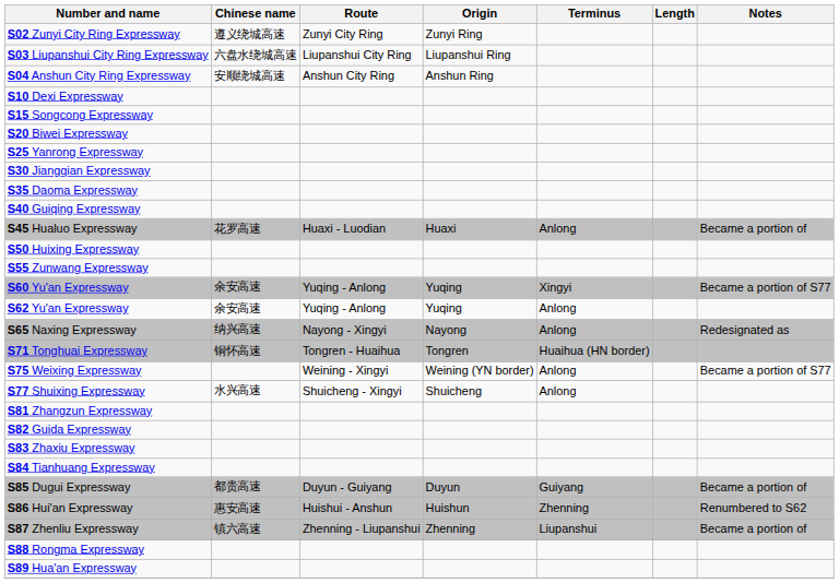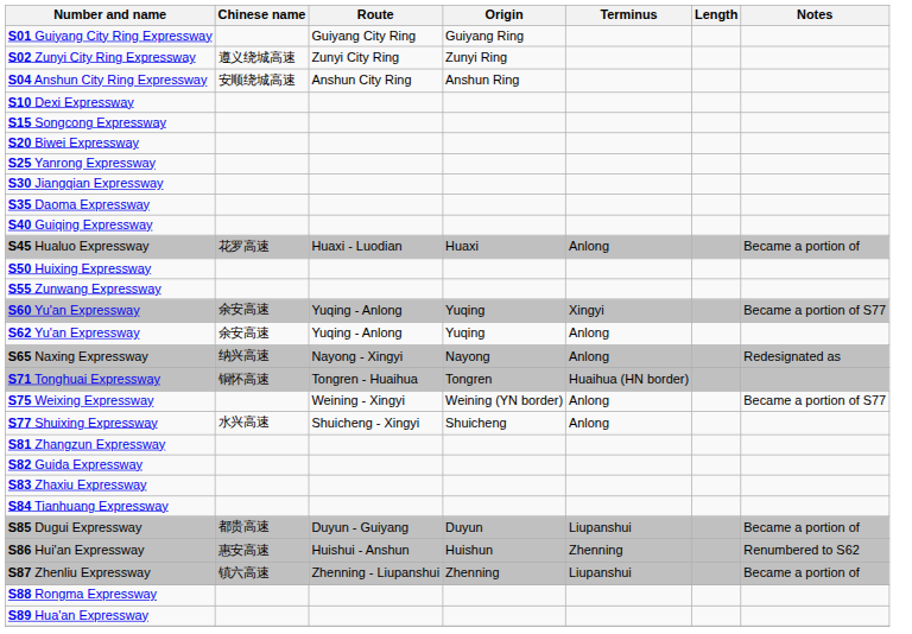 <table class="wikitable collapsible">
 <tr>
 <th>Number and name</th>
 <th>Chinese name</th>
 <th>Route</th>
 <th>Origin</th>
 <th>Terminus</th>
 <th>Length</th>
 <th>Notes</th>
 </tr>
 <tr>
-<td><a href='#'><strong>S02</strong> Zunyi City Ring Expressway</a></td>
-<td>遵义绕城高速</td>
-<td>Zunyi City Ring</td>
-<td>Zunyi Ring</td>
+<td><a href='#'><strong>S01</strong> Guiyang City Ring Expressway</a></td>
+<td></td>
+<td>Guiyang City Ring</td>
+<td>Guiyang Ring</td>
 <td></td>
 <td></td>
 <td></td>
 </tr>
 <tr>
-<td><a href='#'><strong>S03</strong> Liupanshui City Ring Expressway</a></td>
-<td>六盘水绕城高速</td>
-<td>Liupanshui City Ring</td>
-<td>Liupanshui Ring</td>
+<td><a href='#'><strong>S02</strong> Zunyi City Ring Expressway</a></td>
+<td>遵义绕城高速</td>
+<td>Zunyi City Ring</td>
+<td>Zunyi Ring</td>
 <td></td>
 <td></td>
 <td></td>
 </tr>
 <tr>
 <td><a href='#'><strong>S04</strong> Anshun City Ring Expressway</a></td>
 <td>安顺绕城高速</td>
 <td>Anshun City Ring</td>
 <td>Anshun Ring</td>
 <td></td>
 <td></td>
 <td></td>
 </tr>
 <tr>
 <td><a href='#'><strong>S10</strong> Dexi Expressway</a></td>
 <td></td>
 <td></td>
 <td></td>
 <td></td>
 <td></td>
 <td></td>
 </tr>
 <tr>
 <td><a href='#'><strong>S15</strong> Songcong Expressway</a></td>
 <td></td>
 <td></td>
 <td></td>
 <td></td>
 <td></td>
 <td></td>
 </tr>
 <tr>
 <td><a href='#'><strong>S20</strong> Biwei Expressway</a></td>
 <td></td>
 <td></td>
 <td></td>
 <td></td>
 <td></td>
 <td></td>
 </tr>
 <tr>
 <td><a href='#'><strong>S25</strong> Yanrong Expressway</a></td>
 <td></td>
 <td></td>
 <td></td>
 <td></td>
 <td></td>
 <td></td>
 </tr>
 <tr>
 <td><a href='#'><strong>S30</strong> Jiangqian Expressway</a></td>
 <td></td>
 <td></td>
 <td></td>
 <td></td>
 <td></td>
 <td></td>
 </tr>
 <tr>
 <td><a href='#'><strong>S35</strong> Daoma Expressway</a></td>
 <td></td>
 <td></td>
 <td></td>
 <td></td>
 <td></td>
 <td></td>
 </tr>
 <tr>
 <td><a href='#'><strong>S40</strong> Guiqing Expressway</a></td>
 <td></td>
 <td></td>
 <td></td>
 <td></td>
 <td></td>
 <td></td>
 </tr>
 <tr style="background:Silver; color:black;">
 <td><strong>S45</strong> Hualuo Expressway</td>
 <td>花罗高速</td>
 <td>Huaxi - Luodian</td>
 <td>Huaxi</td>
 <td>Anlong</td>
 <td></td>
 <td>Became a portion of </td>
 </tr>
 <tr>
 <td><a href='#'><strong>S50</strong> Huixing Expressway</a></td>
 <td></td>
 <td></td>
 <td></td>
 <td></td>
 <td></td>
 <td></td>
 </tr>
 <tr>
 <td><a href='#'><strong>S55</strong> Zunwang Expressway</a></td>
 <td></td>
 <td></td>
 <td></td>
 <td></td>
 <td></td>
 <td></td>
 </tr>
 <tr style="background:Silver; color:black;">
 <td><a href='#'><strong>S60</strong> Yu'an Expressway</a></td>
 <td>余安高速</td>
 <td>Yuqing - Anlong</td>
 <td>Yuqing</td>
 <td>Xingyi</td>
 <td></td>
 <td>Became a portion of S77</td>
 </tr>
 <tr>
 <td><a href='#'><strong>S62</strong> Yu'an Expressway</a></td>
 <td>余安高速</td>
 <td>Yuqing - Anlong</td>
 <td>Yuqing</td>
 <td>Anlong</td>
 <td></td>
 <td></td>
 </tr>
 <tr style="background:Silver; color:black;">
 <td><strong>S65</strong> Naxing Expressway</td>
 <td>纳兴高速</td>
 <td>Nayong - Xingyi</td>
 <td>Nayong</td>
 <td>Anlong</td>
 <td></td>
 <td>Redesignated as </td>
 </tr>
 <tr style="background:Silver; color:black;">
 <td><a href='#'><strong>S71</strong> Tonghuai Expressway</a></td>
 <td>铜怀高速</td>
 <td>Tongren - Huaihua</td>
 <td>Tongren</td>
 <td>Huaihua (HN border)</td>
 <td></td>
 <td></td>
 </tr>
 <tr>
 <td><a href='#'><strong>S75</strong> Weixing Expressway</a></td>
 <td></td>
 <td>Weining - Xingyi</td>
 <td>Weining (YN border)</td>
 <td>Anlong</td>
 <td></td>
 <td>Became a portion of S77</td>
 </tr>
 <tr>
 <td><a href='#'><strong>S77</strong> Shuixing Expressway</a></td>
 <td>水兴高速</td>
 <td>Shuicheng - Xingyi</td>
 <td>Shuicheng</td>
 <td>Anlong</td>
 <td></td>
 <td></td>
 </tr>
 <tr>
 <td><a href='#'><strong>S81</strong> Zhangzun Expressway</a></td>
 <td></td>
 <td></td>
 <td></td>
 <td></td>
 <td></td>
 <td></td>
 </tr>
 <tr>
 <td><a href='#'><strong>S82</strong> Guida Expressway</a></td>
 <td></td>
 <td></td>
 <td></td>
 <td></td>
 <td></td>
 <td></td>
 </tr>
 <tr>
 <td><a href='#'><strong>S83</strong> Zhaxiu Expressway</a></td>
 <td></td>
 <td></td>
 <td></td>
 <td></td>
 <td></td>
 <td></td>
 </tr>
 <tr>
 <td><a href='#'><strong>S84</strong> Tianhuang Expressway</a></td>
 <td></td>
 <td></td>
 <td></td>
 <td></td>
 <td></td>
 <td></td>
 </tr>
 <tr style="background:Silver; color:black;">
 <td><strong>S85</strong> Dugui Expressway</td>
 <td>都贵高速</td>
 <td>Duyun - Guiyang</td>
 <td>Duyun</td>
-<td>Guiyang</td>
+<td>Liupanshui</td>
 <td></td>
 <td>Became a portion of </td>
 </tr>
 <tr style="background:Silver; color:black;">
 <td><strong>S86</strong> Hui'an Expressway</td>
 <td>惠安高速</td>
 <td>Huishui - Anshun</td>
 <td>Huishun</td>
 <td>Zhenning</td>
 <td></td>
 <td>Renumbered to S62</td>
 </tr>
 <tr style="background:Silver; color:black;">
 <td><strong>S87</strong> Zhenliu Expressway</td>
 <td>镇六高速</td>
 <td>Zhenning - Liupanshui</td>
 <td>Zhenning</td>
 <td>Liupanshui</td>
 <td></td>
 <td>Became a portion of </td>
 </tr>
 <tr>
 <td><a href='#'><strong>S88</strong> Rongma Expressway</a></td>
 <td></td>
 <td></td>
 <td></td>
 <td></td>
 <td></td>
 <td></td>
 </tr>
 <tr>
 <td><a href='#'><strong>S89</strong> Hua'an Expressway</a></td>
 <td></td>
 <td></td>
 <td></td>
 <td></td>
 <td></td>
 <td></td>
 </tr>
 <tr>
 </tr>
 </table>
